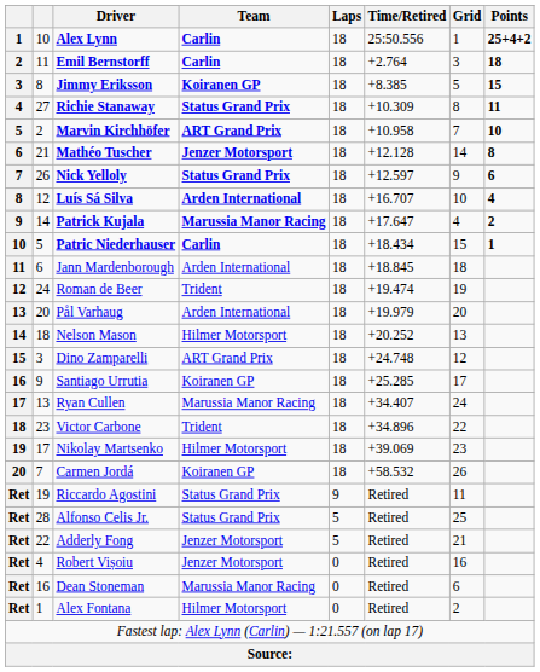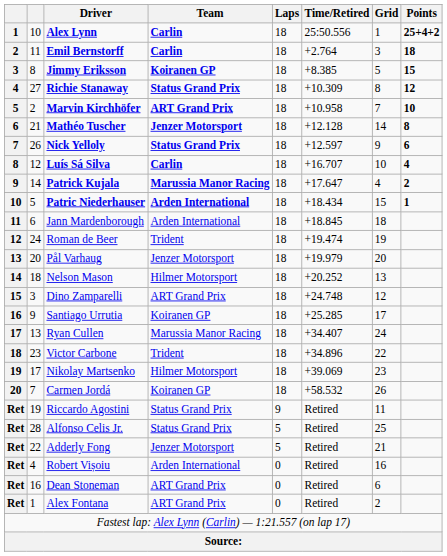 <table class="wikitable" style="font-size:85%">
 <tr>
 <th></th>
 <th></th>
 <th>Driver</th>
 <th>Team</th>
 <th>Laps</th>
 <th>Time/Retired</th>
 <th>Grid</th>
 <th>Points</th>
 </tr>
 <tr>
 <th>1</th>
 <td>10</td>
 <td> <strong><a href='#'>Alex Lynn</a></strong></td>
 <td><strong><a href='#'>Carlin</a></strong></td>
 <td>18</td>
 <td>25:50.556</td>
 <td>1</td>
 <td><strong>25+4+2</strong></td>
 </tr>
 <tr>
 <th>2</th>
 <td>11</td>
 <td> <strong><a href='#'>Emil Bernstorff</a></strong></td>
 <td><strong><a href='#'>Carlin</a></strong></td>
 <td>18</td>
 <td>+2.764</td>
 <td>3</td>
 <td><strong>18</strong></td>
 </tr>
 <tr>
 <th>3</th>
 <td>8</td>
 <td> <strong><a href='#'>Jimmy Eriksson</a></strong></td>
 <td><strong><a href='#'>Koiranen GP</a></strong></td>
 <td>18</td>
 <td>+8.385</td>
 <td>5</td>
 <td><strong>15</strong></td>
 </tr>
 <tr>
 <th>4</th>
 <td>27</td>
 <td> <strong><a href='#'>Richie Stanaway</a></strong></td>
 <td><strong><a href='#'>Status Grand Prix</a></strong></td>
 <td>18</td>
 <td>+10.309</td>
 <td>8</td>
-<td><strong>11</strong></td>
+<td><strong>12</strong></td>
 </tr>
 <tr>
 <th>5</th>
 <td>2</td>
 <td> <strong><a href='#'>Marvin Kirchhöfer</a></strong></td>
 <td><strong><a href='#'>ART Grand Prix</a></strong></td>
 <td>18</td>
 <td>+10.958</td>
 <td>7</td>
 <td><strong>10</strong></td>
 </tr>
 <tr>
 <th>6</th>
 <td>21</td>
 <td> <strong><a href='#'>Mathéo Tuscher</a></strong></td>
 <td><strong><a href='#'>Jenzer Motorsport</a></strong></td>
 <td>18</td>
 <td>+12.128</td>
 <td>14</td>
 <td><strong>8</strong></td>
 </tr>
 <tr>
 <th>7</th>
 <td>26</td>
 <td> <strong><a href='#'>Nick Yelloly</a></strong></td>
 <td><strong><a href='#'>Status Grand Prix</a></strong></td>
 <td>18</td>
 <td>+12.597</td>
 <td>9</td>
 <td><strong>6</strong></td>
 </tr>
 <tr>
 <th>8</th>
 <td>12</td>
 <td> <strong><a href='#'>Luís Sá Silva</a></strong></td>
-<td><strong><a href='#'>Arden International</a></strong></td>
+<td><strong><a href='#'>Carlin</a></strong></td>
 <td>18</td>
 <td>+16.707</td>
 <td>10</td>
 <td><strong>4</strong></td>
 </tr>
 <tr>
 <th>9</th>
 <td>14</td>
 <td> <strong><a href='#'>Patrick Kujala</a></strong></td>
 <td><strong><a href='#'>Marussia Manor Racing</a></strong></td>
 <td>18</td>
 <td>+17.647</td>
 <td>4</td>
 <td><strong>2</strong></td>
 </tr>
 <tr>
 <th>10</th>
 <td>5</td>
 <td> <strong><a href='#'>Patric Niederhauser</a></strong></td>
-<td><strong><a href='#'>Carlin</a></strong></td>
+<td><strong><a href='#'>Arden International</a></strong></td>
 <td>18</td>
 <td>+18.434</td>
 <td>15</td>
 <td><strong>1</strong></td>
 </tr>
 <tr>
 <th>11</th>
 <td>6</td>
 <td> <a href='#'>Jann Mardenborough</a></td>
 <td><a href='#'>Arden International</a></td>
 <td>18</td>
 <td>+18.845</td>
 <td>18</td>
 <td></td>
 </tr>
 <tr>
 <th>12</th>
 <td>24</td>
 <td> <a href='#'>Roman de Beer</a></td>
 <td><a href='#'>Trident</a></td>
 <td>18</td>
 <td>+19.474</td>
 <td>19</td>
 <td></td>
 </tr>
 <tr>
 <th>13</th>
 <td>20</td>
 <td> <a href='#'>Pål Varhaug</a></td>
-<td><a href='#'>Arden International</a></td>
+<td><a href='#'>Jenzer Motorsport</a></td>
 <td>18</td>
 <td>+19.979</td>
 <td>20</td>
 <td></td>
 </tr>
 <tr>
 <th>14</th>
 <td>18</td>
 <td> <a href='#'>Nelson Mason</a></td>
 <td><a href='#'>Hilmer Motorsport</a></td>
 <td>18</td>
 <td>+20.252</td>
 <td>13</td>
 <td></td>
 </tr>
 <tr>
 <th>15</th>
 <td>3</td>
 <td> <a href='#'>Dino Zamparelli</a></td>
 <td><a href='#'>ART Grand Prix</a></td>
 <td>18</td>
 <td>+24.748</td>
 <td>12</td>
 <td></td>
 </tr>
 <tr>
 <th>16</th>
 <td>9</td>
 <td> <a href='#'>Santiago Urrutia</a></td>
 <td><a href='#'>Koiranen GP</a></td>
 <td>18</td>
 <td>+25.285</td>
 <td>17</td>
 <td></td>
 </tr>
 <tr>
 <th>17</th>
 <td>13</td>
 <td> <a href='#'>Ryan Cullen</a></td>
 <td><a href='#'>Marussia Manor Racing</a></td>
 <td>18</td>
 <td>+34.407</td>
 <td>24</td>
 <td></td>
 </tr>
 <tr>
 <th>18</th>
 <td>23</td>
 <td> <a href='#'>Victor Carbone</a></td>
 <td><a href='#'>Trident</a></td>
 <td>18</td>
 <td>+34.896</td>
 <td>22</td>
 <td></td>
 </tr>
 <tr>
 <th>19</th>
 <td>17</td>
 <td> <a href='#'>Nikolay Martsenko</a></td>
 <td><a href='#'>Hilmer Motorsport</a></td>
 <td>18</td>
 <td>+39.069</td>
 <td>23</td>
 <td></td>
 </tr>
 <tr>
 <th>20</th>
 <td>7</td>
 <td> <a href='#'>Carmen Jordá</a></td>
 <td><a href='#'>Koiranen GP</a></td>
 <td>18</td>
 <td>+58.532</td>
 <td>26</td>
 <td></td>
 </tr>
 <tr>
 <th>Ret</th>
 <td>19</td>
 <td> <a href='#'>Riccardo Agostini</a></td>
 <td><a href='#'>Status Grand Prix</a></td>
 <td>9</td>
 <td>Retired</td>
 <td>11</td>
 <td></td>
 </tr>
 <tr>
 <th>Ret</th>
 <td>28</td>
 <td> <a href='#'>Alfonso Celis Jr.</a></td>
 <td><a href='#'>Status Grand Prix</a></td>
 <td>5</td>
 <td>Retired</td>
 <td>25</td>
 <td></td>
 </tr>
 <tr>
 <th>Ret</th>
 <td>22</td>
 <td> <a href='#'>Adderly Fong</a></td>
 <td><a href='#'>Jenzer Motorsport</a></td>
 <td>5</td>
 <td>Retired</td>
 <td>21</td>
 <td></td>
 </tr>
 <tr>
 <th>Ret</th>
 <td>4</td>
 <td> <a href='#'>Robert Vișoiu</a></td>
-<td><a href='#'>Jenzer Motorsport</a></td>
+<td><a href='#'>Arden International</a></td>
 <td>0</td>
 <td>Retired</td>
 <td>16</td>
 <td></td>
 </tr>
 <tr>
 <th>Ret</th>
 <td>16</td>
 <td> <a href='#'>Dean Stoneman</a></td>
-<td><a href='#'>Marussia Manor Racing</a></td>
+<td><a href='#'>ART Grand Prix</a></td>
 <td>0</td>
 <td>Retired</td>
 <td>6</td>
 <td></td>
 </tr>
 <tr>
 <th>Ret</th>
 <td>1</td>
 <td> <a href='#'>Alex Fontana</a></td>
-<td><a href='#'>Hilmer Motorsport</a></td>
+<td><a href='#'>ART Grand Prix</a></td>
 <td>0</td>
 <td>Retired</td>
 <td>2</td>
 <td></td>
 </tr>
 <tr>
 <td colspan="8" align="center"><em>Fastest lap: <a href='#'>Alex Lynn</a> (<a href='#'>Carlin</a>) — 1:21.557 (on lap 17)</em></td>
 </tr>
 <tr>
 <th colspan="8">Source:</th>
 </tr>
 </table>
